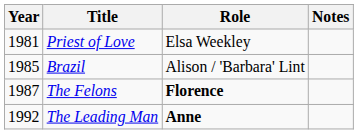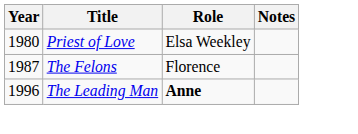 <table class="wikitable sortable">
 <tr>
 <th>Year</th>
 <th>Title</th>
 <th>Role</th>
 <th>Notes</th>
 </tr>
 <tr>
-<td>1981</td>
+<td>1980</td>
 <td><em><a href='#'>Priest of Love</a></em></td>
 <td>Elsa Weekley</td>
 <td></td>
 </tr>
 <tr>
-<td>1985</td>
-<td><a href='#'><em>Brazil</em></a></td>
-<td>Alison / 'Barbara' Lint</td>
+<td>1987</td>
+<td><em><a href='#'>The Felons</a></em></td>
+<td>Florence</td>
 <td></td>
 </tr>
 <tr>
-<td>1987</td>
-<td><em><a href='#'>The Felons</a></em></td>
-<td><strong>Florence</strong></td>
-<td></td>
-</tr>
-<tr>
-<td>1992</td>
+<td>1996</td>
 <td><em><a href='#'>The Leading Man</a></em></td>
 <td><strong>Anne</strong></td>
 <td></td>
 </tr>
 </table>
